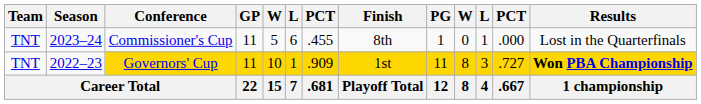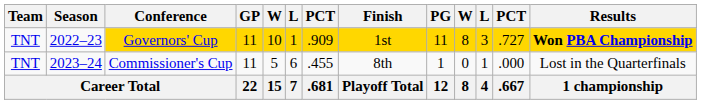 <table class="wikitable sortable" style="text-align:center">
 <tr>
 <th>Team</th>
 <th>Season</th>
 <th>Conference</th>
 <th>GP</th>
 <th>W</th>
 <th>L</th>
 <th>PCT</th>
 <th>Finish</th>
 <th>PG</th>
 <th>W</th>
 <th>L</th>
 <th>PCT</th>
 <th>Results</th>
 </tr>
 <tr>
 <td><a href='#'>TNT</a></td>
+<td><a href='#'>2022–23</a></td>
+<td bgcolor="#FFD700"><a href='#'>Governors' Cup</a></td>
+<td bgcolor="#FFD700">11</td>
+<td bgcolor="#FFD700">10</td>
+<td bgcolor="#FFD700">1</td>
+<td bgcolor="#FFD700">.909</td>
+<td bgcolor="#FFD700">1st</td>
+<td bgcolor="#FFD700">11</td>
+<td bgcolor="#FFD700">8</td>
+<td bgcolor="#FFD700">3</td>
+<td bgcolor="#FFD700">.727</td>
+<td bgcolor="#FFD700"><strong>Won <a href='#'>PBA Championship</a></strong></td>
+</tr>
+<tr>
+<td><a href='#'>TNT</a></td>
 <td><a href='#'>2023–24</a></td>
 <td><a href='#'>Commissioner's Cup</a></td>
 <td>11</td>
 <td>5</td>
 <td>6</td>
 <td>.455</td>
 <td>8th</td>
 <td>1</td>
 <td>0</td>
 <td>1</td>
 <td>.000</td>
 <td>Lost in the Quarterfinals</td>
-</tr>
-<tr>
-<td><a href='#'>TNT</a></td>
-<td><a href='#'>2022–23</a></td>
-<td bgcolor="#FFD700"><a href='#'>Governors' Cup</a></td>
-<td bgcolor="#FFD700">11</td>
-<td bgcolor="#FFD700">10</td>
-<td bgcolor="#FFD700">1</td>
-<td bgcolor="#FFD700">.909</td>
-<td bgcolor="#FFD700">1st</td>
-<td bgcolor="#FFD700">11</td>
-<td bgcolor="#FFD700">8</td>
-<td bgcolor="#FFD700">3</td>
-<td bgcolor="#FFD700">.727</td>
-<td bgcolor="#FFD700"><strong>Won <a href='#'>PBA Championship</a></strong></td>
 </tr>
 <tr>
 <th colspan="3"><strong>Career Total</strong></th>
 <th><strong>22</strong></th>
 <th><strong>15</strong></th>
 <th><strong>7</strong></th>
 <th><strong>.681</strong></th>
 <th>Playoff Total</th>
 <th><strong>12</strong></th>
 <th><strong>8</strong></th>
 <th><strong>4</strong></th>
 <th><strong>.667</strong></th>
 <th><strong>1 championship</strong></th>
 </tr>
 </table>
